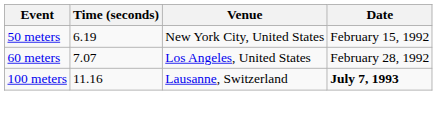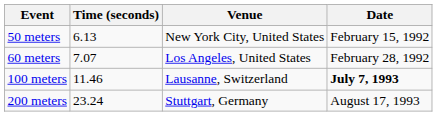 <table class="wikitable">
 <tr>
 <th>Event</th>
 <th>Time (seconds)</th>
 <th>Venue</th>
 <th>Date</th>
 </tr>
 <tr>
 <td><a href='#'>50 meters</a></td>
-<td>6.19</td>
+<td>6.13</td>
 <td>New York City, United States</td>
 <td>February 15, 1992</td>
 </tr>
 <tr>
 <td><a href='#'>60 meters</a></td>
 <td>7.07</td>
 <td><a href='#'>Los Angeles</a>, United States</td>
 <td>February 28, 1992</td>
 </tr>
 <tr>
 <td><a href='#'>100 meters</a></td>
-<td>11.16</td>
+<td>11.46</td>
 <td><a href='#'>Lausanne</a>, Switzerland</td>
 <td><strong>July 7, 1993</strong></td>
 </tr>
+<tr>
+<td><a href='#'>200 meters</a></td>
+<td>23.24</td>
+<td><a href='#'>Stuttgart</a>, Germany</td>
+<td>August 17, 1993</td>
+</tr>
 </table>
